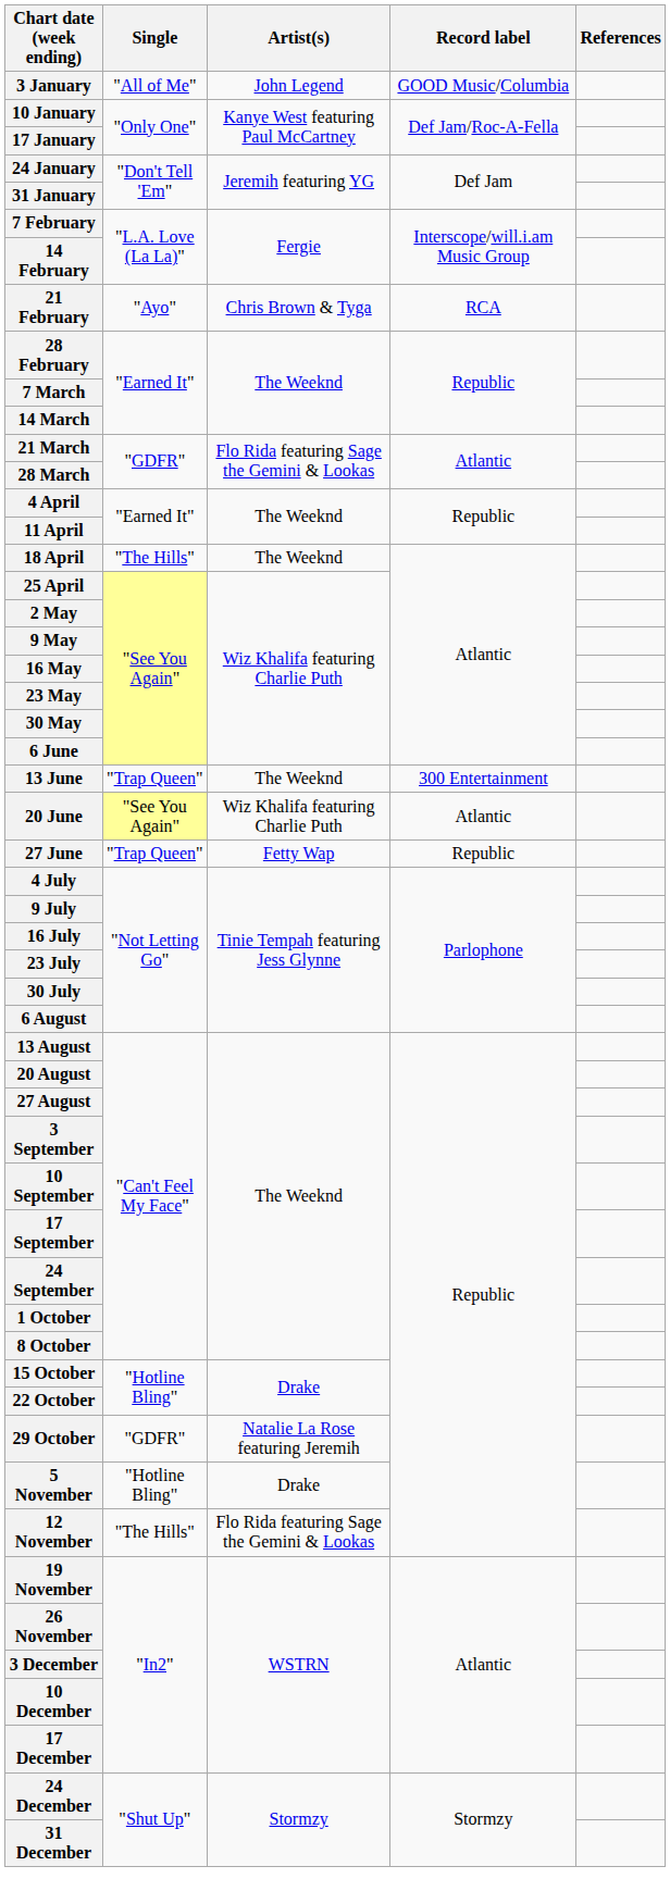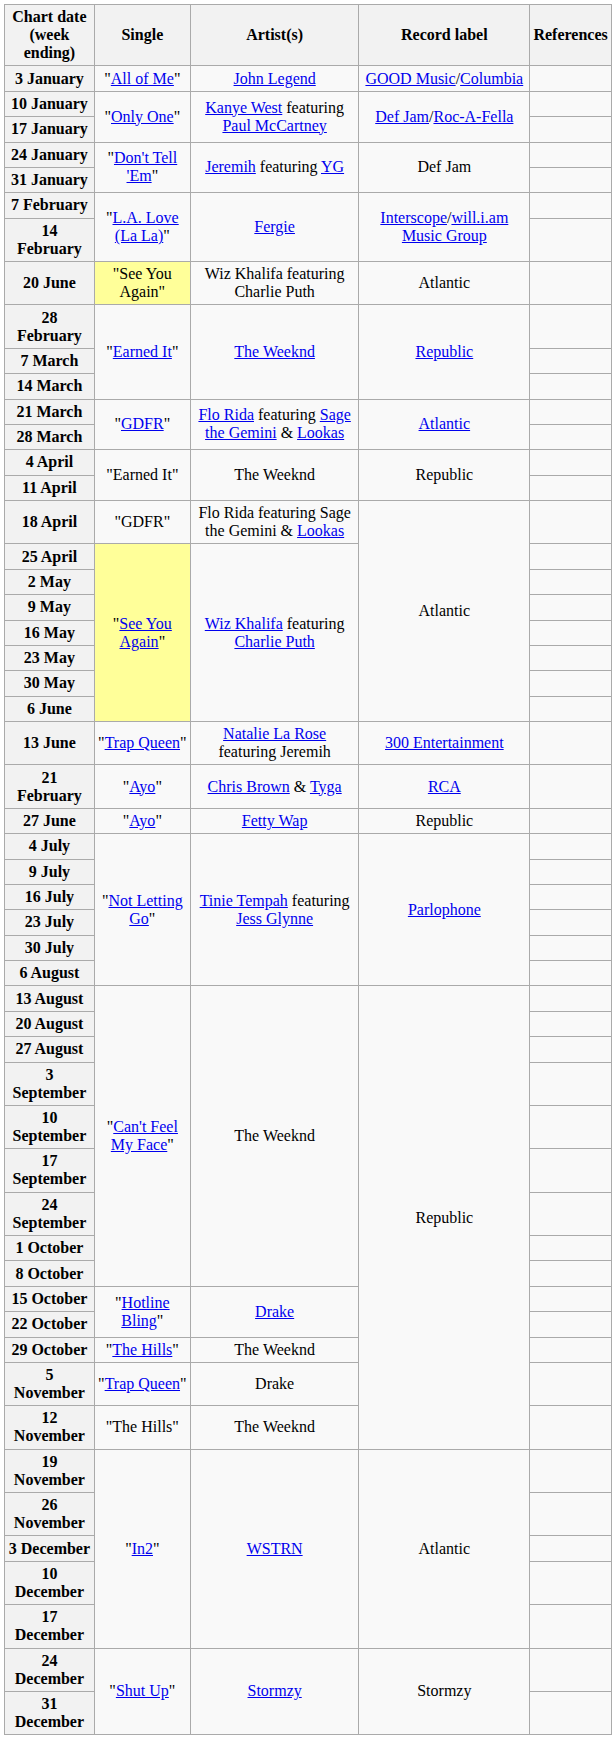 <table class="wikitable plainrowheaders" text-align:"center";>
 <tr>
 <th scope=col>Chart date<br>(week ending)</th>
 <th scope=col>Single</th>
 <th scope=col>Artist(s)</th>
 <th scope=col>Record label</th>
 <th scope=col>References</th>
 </tr>
 <tr>
 <th scope=row>3 January</th>
 <td align="center">"<a href='#'>All of Me</a>"</td>
 <td align="center"><a href='#'>John Legend</a></td>
 <td align="center"><a href='#'>GOOD Music</a>/<a href='#'>Columbia</a></td>
 <td align="center"></td>
 </tr>
 <tr>
 <th scope=row>10 January</th>
 <td align="center" rowspan="2">"<a href='#'>Only One</a>"</td>
 <td align="center" rowspan="2"><a href='#'>Kanye West</a> featuring <a href='#'>Paul McCartney</a></td>
 <td align="center" rowspan="2"><a href='#'>Def Jam</a>/<a href='#'>Roc-A-Fella</a></td>
 <td align="center"></td>
 </tr>
 <tr>
 <th scope=row>17 January</th>
 <td align="center"></td>
 </tr>
 <tr>
 <th scope=row>24 January</th>
 <td align="center" rowspan="2">"<a href='#'>Don't Tell 'Em</a>"</td>
 <td align="center" rowspan="2"><a href='#'>Jeremih</a> featuring <a href='#'>YG</a></td>
 <td align="center" rowspan="2">Def Jam</td>
 <td align="center"></td>
 </tr>
 <tr>
 <th scope=row>31 January</th>
 <td align="center"></td>
 </tr>
 <tr>
 <th scope=row>7 February</th>
 <td align="center" rowspan="2">"<a href='#'>L.A. Love (La La)</a>"</td>
 <td align="center" rowspan="2"><a href='#'>Fergie</a></td>
 <td align="center" rowspan="2"><a href='#'>Interscope</a>/<a href='#'>will.i.am Music Group</a></td>
 <td align="center"></td>
 </tr>
 <tr>
 <th scope=row>14 February</th>
 <td align="center"></td>
 </tr>
 <tr>
-<th scope=row>21 February</th>
-<td align="center">"<a href='#'>Ayo</a>"</td>
-<td align="center"><a href='#'>Chris Brown</a> & <a href='#'>Tyga</a></td>
-<td align="center"><a href='#'>RCA</a></td>
+<th scope=row>20 June</th>
+<td style="text-align:center; background:#ff9;">"See You Again" </td>
+<td align="center">Wiz Khalifa featuring Charlie Puth</td>
+<td align="center">Atlantic</td>
 <td align="center"></td>
 </tr>
 <tr>
 <th scope=row>28 February</th>
 <td align="center" rowspan="3">"<a href='#'>Earned It</a>"</td>
 <td align="center" rowspan="3"><a href='#'>The Weeknd</a></td>
 <td align="center" rowspan="3"><a href='#'>Republic</a></td>
 <td align="center"></td>
 </tr>
 <tr>
 <th scope=row>7 March</th>
 <td align="center"></td>
 </tr>
 <tr>
 <th scope=row>14 March</th>
 <td align="center"></td>
 </tr>
 <tr>
 <th scope=row>21 March</th>
 <td align="center" rowspan="2">"<a href='#'>GDFR</a>"</td>
 <td align="center" rowspan="2"><a href='#'>Flo Rida</a> featuring <a href='#'>Sage the Gemini</a> & <a href='#'>Lookas</a></td>
 <td align="center" rowspan="2"><a href='#'>Atlantic</a></td>
 <td align="center"></td>
 </tr>
 <tr>
 <th scope=row>28 March</th>
 <td align="center"></td>
 </tr>
 <tr>
 <th scope=row>4 April</th>
 <td align="center" rowspan="2">"Earned It"</td>
 <td align="center" rowspan="2">The Weeknd</td>
 <td align="center" rowspan="2">Republic</td>
 <td align="center"></td>
 </tr>
 <tr>
 <th scope=row>11 April</th>
 <td align="center"></td>
 </tr>
 <tr>
 <th scope=row>18 April</th>
-<td align="center">"<a href='#'>The Hills</a>"</td>
-<td align="center">The Weeknd</td>
+<td align="center">"GDFR"</td>
+<td align="center">Flo Rida featuring Sage the Gemini & <a href='#'>Lookas</a></td>
 <td align="center" rowspan="8">Atlantic</td>
 <td align="center"></td>
 </tr>
 <tr>
 <th scope=row>25 April</th>
 <td style="text-align:center; background:#ff9;" rowspan="7">"<a href='#'>See You Again</a>" </td>
 <td align="center" rowspan="7"><a href='#'>Wiz Khalifa</a> featuring <a href='#'>Charlie Puth</a></td>
 <td align="center"></td>
 </tr>
 <tr>
 <th scope=row>2 May</th>
 <td align="center"></td>
 </tr>
 <tr>
 <th scope=row>9 May</th>
 <td align="center"></td>
 </tr>
 <tr>
 <th scope=row>16 May</th>
 <td align="center"></td>
 </tr>
 <tr>
 <th scope=row>23 May</th>
 <td align="center"></td>
 </tr>
 <tr>
 <th scope=row>30 May</th>
 <td align="center"></td>
 </tr>
 <tr>
 <th scope=row>6 June</th>
 <td align="center"></td>
 </tr>
 <tr>
 <th scope=row>13 June</th>
 <td align="center">"<a href='#'>Trap Queen</a>"</td>
-<td align="center">The Weeknd</td>
+<td align="center"><a href='#'>Natalie La Rose</a> featuring Jeremih</td>
 <td align="center"><a href='#'>300 Entertainment</a></td>
 <td align="center"></td>
 </tr>
 <tr>
-<th scope=row>20 June</th>
-<td style="text-align:center; background:#ff9;">"See You Again" </td>
-<td align="center">Wiz Khalifa featuring Charlie Puth</td>
-<td align="center">Atlantic</td>
+<th scope=row>21 February</th>
+<td align="center">"<a href='#'>Ayo</a>"</td>
+<td align="center"><a href='#'>Chris Brown</a> & <a href='#'>Tyga</a></td>
+<td align="center"><a href='#'>RCA</a></td>
 <td align="center"></td>
 </tr>
 <tr>
 <th scope=row>27 June</th>
-<td align="center">"<a href='#'>Trap Queen</a>"</td>
+<td align="center">"<a href='#'>Ayo</a>"</td>
 <td align="center"><a href='#'>Fetty Wap</a></td>
 <td align="center">Republic</td>
 <td align="center"></td>
 </tr>
 <tr>
 <th scope=row>4 July</th>
 <td align="center" rowspan="6">"<a href='#'>Not Letting Go</a>"</td>
 <td align="center" rowspan="6"><a href='#'>Tinie Tempah</a> featuring <a href='#'>Jess Glynne</a></td>
 <td align="center" rowspan="6"><a href='#'>Parlophone</a></td>
 <td align="center"></td>
 </tr>
 <tr>
 <th scope=row>9 July</th>
 <td align="center"></td>
 </tr>
 <tr>
 <th scope=row>16 July</th>
 <td align="center"></td>
 </tr>
 <tr>
 <th scope=row>23 July</th>
 <td align="center"></td>
 </tr>
 <tr>
 <th scope=row>30 July</th>
 <td align="center"></td>
 </tr>
 <tr>
 <th scope=row>6 August</th>
 <td align="center"></td>
 </tr>
 <tr>
 <th scope=row>13 August</th>
 <td align="center" rowspan="9">"<a href='#'>Can't Feel My Face</a>"</td>
 <td align="center" rowspan="9">The Weeknd</td>
 <td align="center" rowspan="14">Republic</td>
 <td align="center"></td>
 </tr>
 <tr>
 <th scope=row>20 August</th>
 <td align="center"></td>
 </tr>
 <tr>
 <th scope=row>27 August</th>
 <td align="center"></td>
 </tr>
 <tr>
 <th scope=row>3 September</th>
 <td align="center"></td>
 </tr>
 <tr>
 <th scope=row>10 September </th>
 <td align="center"></td>
 </tr>
 <tr>
 <th scope=row>17 September </th>
 <td align="center"></td>
 </tr>
 <tr>
 <th scope=row>24 September </th>
 <td align="center"></td>
 </tr>
 <tr>
 <th scope=row>1 October</th>
 <td align="center"></td>
 </tr>
 <tr>
 <th scope=row>8 October </th>
 <td align="center"></td>
 </tr>
 <tr>
 <th scope=row>15 October</th>
 <td align="center" rowspan="2">"<a href='#'>Hotline Bling</a>"</td>
 <td align="center" rowspan="2"><a href='#'>Drake</a></td>
 <td align="center"></td>
 </tr>
 <tr>
 <th scope=row>22 October</th>
 <td align="center"></td>
 </tr>
 <tr>
 <th scope=row>29 October</th>
-<td align="center">"GDFR"</td>
-<td align="center"><a href='#'>Natalie La Rose</a> featuring Jeremih</td>
+<td align="center">"<a href='#'>The Hills</a>"</td>
+<td align="center">The Weeknd</td>
 <td align="center"></td>
 </tr>
 <tr>
 <th scope=row>5 November</th>
-<td align="center">"Hotline Bling"</td>
+<td align="center">"<a href='#'>Trap Queen</a>"</td>
 <td align="center">Drake</td>
 <td align="center"></td>
 </tr>
 <tr>
 <th scope=row>12 November</th>
 <td align="center">"The Hills"</td>
-<td align="center">Flo Rida featuring Sage the Gemini & <a href='#'>Lookas</a></td>
+<td align="center">The Weeknd</td>
 <td align="center"></td>
 </tr>
 <tr>
 <th scope=row>19 November</th>
 <td align="center" rowspan="5">"<a href='#'>In2</a>"</td>
 <td align="center" rowspan="5"><a href='#'>WSTRN</a></td>
 <td align="center" rowspan="5">Atlantic</td>
 <td align="center"></td>
 </tr>
 <tr>
 <th scope=row>26 November</th>
 <td align="center"></td>
 </tr>
 <tr>
 <th scope=row>3 December</th>
 <td align="center"></td>
 </tr>
 <tr>
 <th scope=row>10 December</th>
 <td align="center"></td>
 </tr>
 <tr>
 <th scope=row>17 December</th>
 <td align="center"></td>
 </tr>
 <tr>
 <th scope=row>24 December</th>
 <td align="center" rowspan="2">"<a href='#'>Shut Up</a>"</td>
 <td align="center" rowspan="2"><a href='#'>Stormzy</a></td>
 <td align="center" rowspan="2">Stormzy</td>
 <td align="center"></td>
 </tr>
 <tr>
 <th scope=row>31 December</th>
 <td align="center"></td>
 </tr>
 </table>
